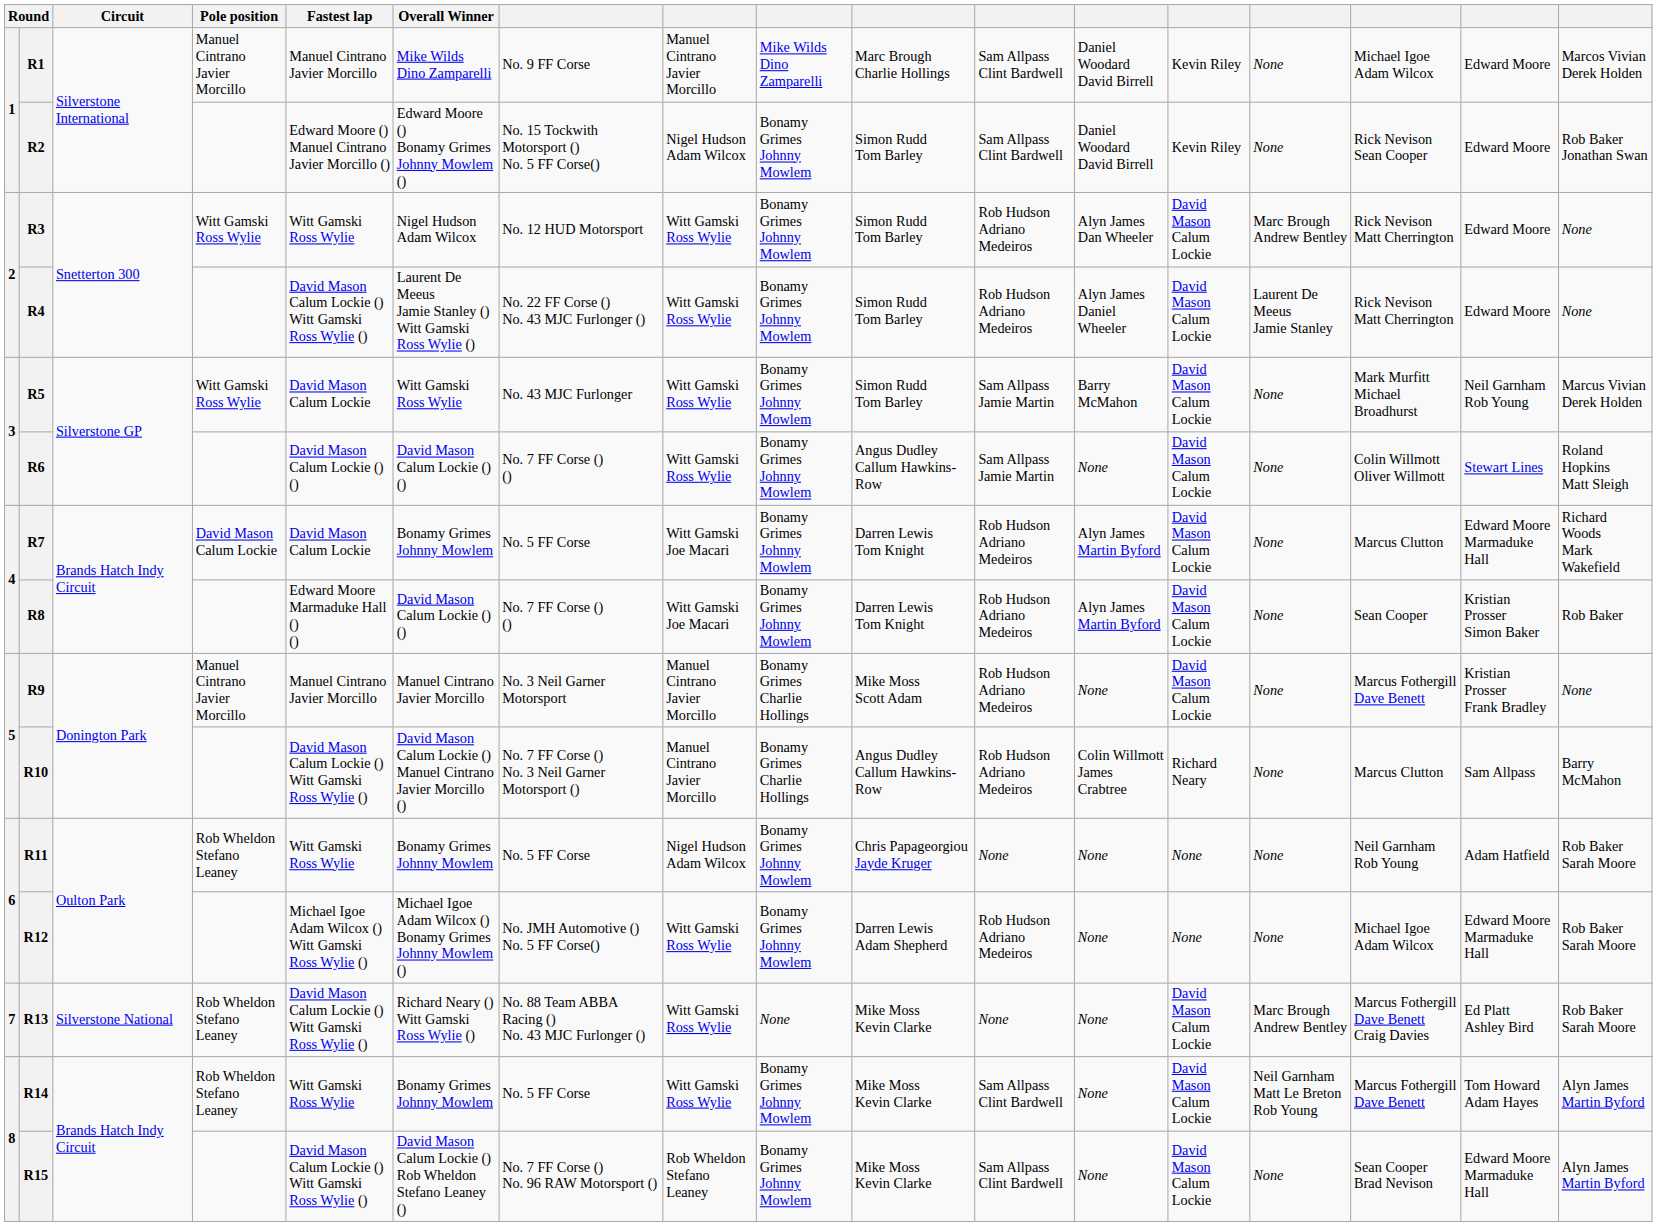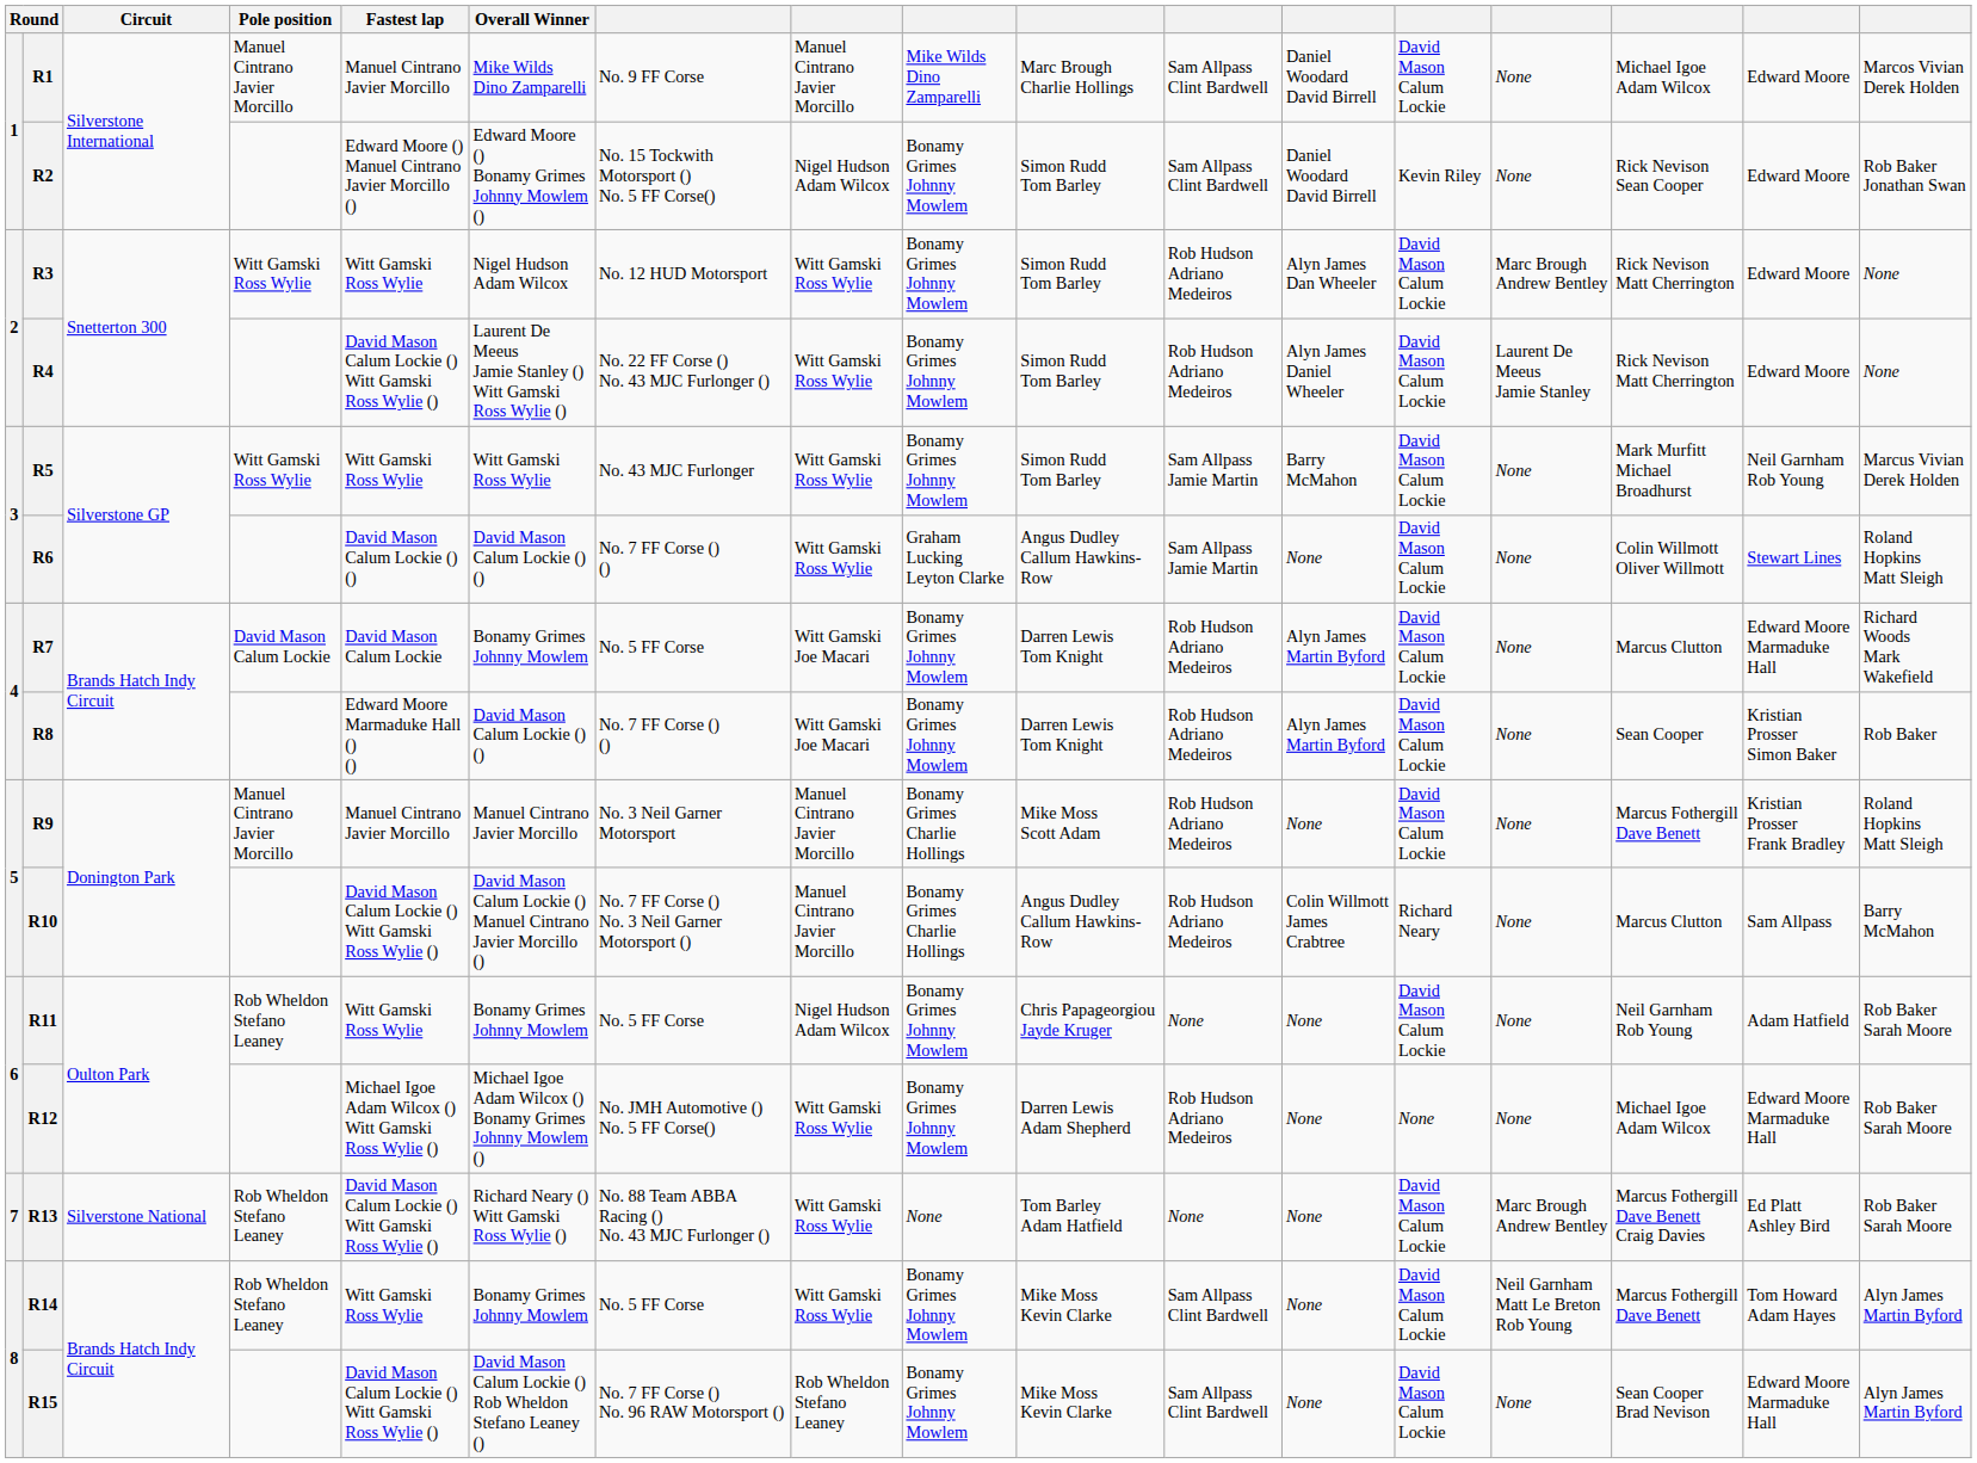 <table class="wikitable" style="font-size: 85%">
 <tr>
 <th colspan=2>Round</th>
 <th>Circuit</th>
 <th>Pole position</th>
 <th>Fastest lap</th>
 <th>Overall Winner</th>
 <th></th>
 <th></th>
 <th></th>
 <th></th>
 <th></th>
 <th></th>
 <th></th>
 <th></th>
 <th></th>
 <th></th>
 <th></th>
 </tr>
 <tr>
 <th rowspan=2>1</th>
 <th>R1</th>
 <td rowspan=2><a href='#'>Silverstone International</a></td>
 <td> Manuel Cintrano<br> Javier Morcillo</td>
 <td> Manuel Cintrano<br> Javier Morcillo</td>
 <td> <a href='#'>Mike Wilds</a><br> <a href='#'>Dino Zamparelli</a></td>
 <td>No. 9 FF Corse</td>
 <td> Manuel Cintrano<br> Javier Morcillo</td>
 <td> <a href='#'>Mike Wilds</a><br> <a href='#'>Dino Zamparelli</a></td>
 <td> Marc Brough<br> Charlie Hollings</td>
 <td> Sam Allpass<br> Clint Bardwell</td>
 <td> Daniel Woodard<br> David Birrell</td>
-<td> Kevin Riley</td>
+<td> <a href='#'>David Mason</a><br> Calum Lockie</td>
 <td><em>None</em></td>
 <td> Michael Igoe<br> Adam Wilcox</td>
 <td> Edward Moore</td>
 <td> Marcos Vivian<br> Derek Holden</td>
 </tr>
 <tr>
 <th>R2</th>
 <td></td>
 <td> Edward Moore ()<br> Manuel Cintrano<br> Javier Morcillo ()</td>
 <td> Edward Moore ()<br> Bonamy Grimes<br> <a href='#'>Johnny Mowlem</a> ()</td>
 <td>No. 15 Tockwith Motorsport ()<br>No. 5 FF Corse()</td>
 <td> Nigel Hudson<br> Adam Wilcox</td>
 <td> Bonamy Grimes<br> <a href='#'>Johnny Mowlem</a></td>
 <td> Simon Rudd<br> Tom Barley</td>
 <td> Sam Allpass<br> Clint Bardwell</td>
 <td> Daniel Woodard<br> David Birrell</td>
 <td> Kevin Riley</td>
 <td><em>None</em></td>
 <td> Rick Nevison<br> Sean Cooper</td>
 <td> Edward Moore</td>
 <td> Rob Baker<br> Jonathan Swan</td>
 </tr>
 <tr>
 <th rowspan=2>2</th>
 <th>R3</th>
 <td rowspan=2><a href='#'>Snetterton 300</a></td>
 <td> Witt Gamski<br> <a href='#'>Ross Wylie</a></td>
 <td> Witt Gamski<br> <a href='#'>Ross Wylie</a></td>
 <td> Nigel Hudson<br> Adam Wilcox</td>
 <td>No. 12 HUD Motorsport</td>
 <td> Witt Gamski<br> <a href='#'>Ross Wylie</a></td>
 <td> Bonamy Grimes<br> <a href='#'>Johnny Mowlem</a></td>
 <td> Simon Rudd<br> Tom Barley</td>
 <td> Rob Hudson<br> Adriano Medeiros</td>
 <td> Alyn James<br> Dan Wheeler</td>
 <td> <a href='#'>David Mason</a><br> Calum Lockie</td>
 <td> Marc Brough<br> Andrew Bentley</td>
 <td> Rick Nevison<br> Matt Cherrington</td>
 <td> Edward Moore</td>
 <td><em>None</em></td>
 </tr>
 <tr>
 <th>R4</th>
 <td></td>
 <td> <a href='#'>David Mason</a><br> Calum Lockie ()<br> Witt Gamski<br> <a href='#'>Ross Wylie</a> ()</td>
 <td> Laurent De Meeus<br> Jamie Stanley ()<br> Witt Gamski<br> <a href='#'>Ross Wylie</a> ()</td>
 <td>No. 22 FF Corse ()<br>No. 43 MJC Furlonger ()</td>
 <td> Witt Gamski<br> <a href='#'>Ross Wylie</a></td>
 <td> Bonamy Grimes<br> <a href='#'>Johnny Mowlem</a></td>
 <td> Simon Rudd<br> Tom Barley</td>
 <td> Rob Hudson<br> Adriano Medeiros</td>
 <td> Alyn James<br> Daniel Wheeler</td>
 <td> <a href='#'>David Mason</a><br> Calum Lockie</td>
 <td> Laurent De Meeus<br> Jamie Stanley</td>
 <td> Rick Nevison<br> Matt Cherrington</td>
 <td> Edward Moore</td>
 <td><em>None</em></td>
 </tr>
 <tr>
 <th rowspan=2>3</th>
 <th>R5</th>
 <td rowspan=2><a href='#'>Silverstone GP</a></td>
 <td> Witt Gamski<br> <a href='#'>Ross Wylie</a></td>
-<td> <a href='#'>David Mason</a><br> Calum Lockie</td>
+<td> Witt Gamski<br> <a href='#'>Ross Wylie</a></td>
 <td> Witt Gamski<br> <a href='#'>Ross Wylie</a></td>
 <td>No. 43 MJC Furlonger</td>
 <td> Witt Gamski<br> <a href='#'>Ross Wylie</a></td>
 <td> Bonamy Grimes<br> <a href='#'>Johnny Mowlem</a></td>
 <td> Simon Rudd<br> Tom Barley</td>
 <td> Sam Allpass<br> Jamie Martin</td>
 <td> Barry McMahon</td>
 <td> <a href='#'>David Mason</a><br> Calum Lockie</td>
 <td><em>None</em></td>
 <td> Mark Murfitt<br> Michael Broadhurst</td>
 <td> Neil Garnham<br> Rob Young</td>
 <td> Marcus Vivian<br> Derek Holden</td>
 </tr>
 <tr>
 <th>R6</th>
 <td></td>
 <td> <a href='#'>David Mason</a><br> Calum Lockie ()<br>()</td>
 <td> <a href='#'>David Mason</a><br> Calum Lockie ()<br>()</td>
 <td>No. 7 FF Corse ()<br>()</td>
 <td> Witt Gamski<br> <a href='#'>Ross Wylie</a></td>
-<td> Bonamy Grimes<br> <a href='#'>Johnny Mowlem</a></td>
+<td> Graham Lucking<br> Leyton Clarke</td>
 <td> Angus Dudley<br> Callum Hawkins-Row</td>
 <td> Sam Allpass<br> Jamie Martin</td>
 <td><em>None</em></td>
 <td> <a href='#'>David Mason</a><br> Calum Lockie</td>
 <td><em>None</em></td>
 <td> Colin Willmott<br> Oliver Willmott</td>
 <td> <a href='#'>Stewart Lines</a></td>
 <td> Roland Hopkins<br> Matt Sleigh</td>
 </tr>
 <tr>
 <th rowspan=2>4</th>
 <th>R7</th>
 <td rowspan=2><a href='#'>Brands Hatch Indy Circuit</a></td>
 <td> <a href='#'>David Mason</a><br> Calum Lockie</td>
 <td> <a href='#'>David Mason</a><br> Calum Lockie</td>
 <td> Bonamy Grimes<br> <a href='#'>Johnny Mowlem</a></td>
 <td>No. 5 FF Corse</td>
 <td> Witt Gamski<br> Joe Macari</td>
 <td> Bonamy Grimes<br> <a href='#'>Johnny Mowlem</a></td>
 <td> Darren Lewis<br> Tom Knight</td>
 <td> Rob Hudson<br> Adriano Medeiros</td>
 <td> Alyn James<br> <a href='#'>Martin Byford</a></td>
 <td> <a href='#'>David Mason</a><br> Calum Lockie</td>
 <td><em>None</em></td>
 <td> Marcus Clutton</td>
 <td> Edward Moore<br> Marmaduke Hall</td>
 <td> Richard Woods<br> Mark Wakefield</td>
 </tr>
 <tr>
 <th>R8</th>
 <td></td>
 <td> Edward Moore<br> Marmaduke Hall ()<br>()</td>
 <td> <a href='#'>David Mason</a><br> Calum Lockie ()<br>()</td>
 <td>No. 7 FF Corse ()<br>()</td>
 <td> Witt Gamski<br> Joe Macari</td>
 <td> Bonamy Grimes<br> <a href='#'>Johnny Mowlem</a></td>
 <td> Darren Lewis<br> Tom Knight</td>
 <td> Rob Hudson<br> Adriano Medeiros</td>
 <td> Alyn James<br> <a href='#'>Martin Byford</a></td>
 <td> <a href='#'>David Mason</a><br> Calum Lockie</td>
 <td><em>None</em></td>
 <td> Sean Cooper</td>
 <td> Kristian Prosser<br> Simon Baker</td>
 <td> Rob Baker</td>
 </tr>
 <tr>
 <th rowspan=2>5</th>
 <th>R9</th>
 <td rowspan=2><a href='#'>Donington Park</a></td>
 <td> Manuel Cintrano<br> Javier Morcillo</td>
 <td> Manuel Cintrano<br> Javier Morcillo</td>
 <td> Manuel Cintrano<br> Javier Morcillo</td>
 <td>No. 3 Neil Garner Motorsport</td>
 <td> Manuel Cintrano<br> Javier Morcillo</td>
 <td> Bonamy Grimes<br> Charlie Hollings</td>
 <td> Mike Moss<br> Scott Adam</td>
 <td> Rob Hudson<br> Adriano Medeiros</td>
 <td><em>None</em></td>
 <td> <a href='#'>David Mason</a><br> Calum Lockie</td>
 <td><em>None</em></td>
 <td> Marcus Fothergill<br> <a href='#'>Dave Benett</a></td>
 <td> Kristian Prosser<br> Frank Bradley</td>
-<td><em>None</em></td>
+<td> Roland Hopkins<br> Matt Sleigh</td>
 </tr>
 <tr>
 <th>R10</th>
 <td></td>
 <td> <a href='#'>David Mason</a><br> Calum Lockie ()<br> Witt Gamski<br> <a href='#'>Ross Wylie</a> ()</td>
 <td> <a href='#'>David Mason</a><br> Calum Lockie ()<br> Manuel Cintrano<br> Javier Morcillo ()</td>
 <td>No. 7 FF Corse ()<br>No. 3 Neil Garner Motorsport ()</td>
 <td> Manuel Cintrano<br> Javier Morcillo</td>
 <td> Bonamy Grimes<br> Charlie Hollings</td>
 <td> Angus Dudley<br> Callum Hawkins-Row</td>
 <td> Rob Hudson<br> Adriano Medeiros</td>
 <td> Colin Willmott<br> James Crabtree</td>
 <td> Richard Neary</td>
 <td><em>None</em></td>
 <td> Marcus Clutton</td>
 <td> Sam Allpass</td>
 <td> Barry McMahon</td>
 </tr>
 <tr>
 <th rowspan=2>6</th>
 <th>R11</th>
 <td rowspan=2><a href='#'>Oulton Park</a></td>
 <td> Rob Wheldon<br> Stefano Leaney</td>
 <td> Witt Gamski<br> <a href='#'>Ross Wylie</a></td>
 <td> Bonamy Grimes<br> <a href='#'>Johnny Mowlem</a></td>
 <td>No. 5 FF Corse</td>
 <td> Nigel Hudson<br> Adam Wilcox</td>
 <td> Bonamy Grimes<br> <a href='#'>Johnny Mowlem</a></td>
 <td> Chris Papageorgiou<br> <a href='#'>Jayde Kruger</a></td>
 <td><em>None</em></td>
 <td><em>None</em></td>
-<td><em>None</em></td>
+<td> <a href='#'>David Mason</a><br> Calum Lockie</td>
 <td><em>None</em></td>
 <td> Neil Garnham<br> Rob Young</td>
 <td> Adam Hatfield</td>
 <td> Rob Baker<br> Sarah Moore</td>
 </tr>
 <tr>
 <th>R12</th>
 <td></td>
 <td> Michael Igoe<br> Adam Wilcox ()<br> Witt Gamski<br> <a href='#'>Ross Wylie</a> ()</td>
 <td> Michael Igoe<br> Adam Wilcox ()<br> Bonamy Grimes<br> <a href='#'>Johnny Mowlem</a> ()</td>
 <td>No. JMH Automotive ()<br>No. 5 FF Corse()</td>
 <td> Witt Gamski<br> <a href='#'>Ross Wylie</a></td>
 <td> Bonamy Grimes<br> <a href='#'>Johnny Mowlem</a></td>
 <td> Darren Lewis<br> Adam Shepherd</td>
 <td> Rob Hudson<br> Adriano Medeiros</td>
 <td><em>None</em></td>
 <td><em>None</em></td>
 <td><em>None</em></td>
 <td> Michael Igoe<br> Adam Wilcox</td>
 <td> Edward Moore<br> Marmaduke Hall</td>
 <td> Rob Baker<br> Sarah Moore</td>
 </tr>
 <tr>
 <th>7</th>
 <th>R13</th>
 <td><a href='#'>Silverstone National</a></td>
 <td> Rob Wheldon<br> Stefano Leaney</td>
 <td> <a href='#'>David Mason</a><br> Calum Lockie ()<br> Witt Gamski<br> <a href='#'>Ross Wylie</a> ()</td>
 <td> Richard Neary ()<br> Witt Gamski<br> <a href='#'>Ross Wylie</a> ()</td>
 <td>No. 88 Team ABBA Racing ()<br>No. 43 MJC Furlonger ()</td>
 <td> Witt Gamski<br> <a href='#'>Ross Wylie</a></td>
 <td><em>None</em></td>
-<td> Mike Moss<br> Kevin Clarke</td>
+<td> Tom Barley<br> Adam Hatfield</td>
 <td><em>None</em></td>
 <td><em>None</em></td>
 <td> <a href='#'>David Mason</a><br> Calum Lockie</td>
 <td> Marc Brough<br> Andrew Bentley</td>
 <td> Marcus Fothergill<br> <a href='#'>Dave Benett</a><br> Craig Davies</td>
 <td> Ed Platt<br> Ashley Bird</td>
 <td> Rob Baker<br> Sarah Moore</td>
 </tr>
 <tr>
 <th rowspan=2>8</th>
 <th>R14</th>
 <td rowspan=2><a href='#'>Brands Hatch Indy Circuit</a></td>
 <td> Rob Wheldon<br> Stefano Leaney</td>
 <td> Witt Gamski<br> <a href='#'>Ross Wylie</a></td>
 <td> Bonamy Grimes<br> <a href='#'>Johnny Mowlem</a></td>
 <td>No. 5 FF Corse</td>
 <td> Witt Gamski<br> <a href='#'>Ross Wylie</a></td>
 <td> Bonamy Grimes<br> <a href='#'>Johnny Mowlem</a></td>
 <td> Mike Moss<br> Kevin Clarke</td>
 <td> Sam Allpass<br> Clint Bardwell</td>
 <td><em>None</em></td>
 <td> <a href='#'>David Mason</a><br> Calum Lockie</td>
 <td> Neil Garnham<br> Matt Le Breton<br> Rob Young</td>
 <td> Marcus Fothergill<br> <a href='#'>Dave Benett</a></td>
 <td> Tom Howard<br> Adam Hayes</td>
 <td> Alyn James<br> <a href='#'>Martin Byford</a></td>
 </tr>
 <tr>
 <th>R15</th>
 <td></td>
 <td> <a href='#'>David Mason</a><br> Calum Lockie ()<br> Witt Gamski<br> <a href='#'>Ross Wylie</a> ()</td>
 <td> <a href='#'>David Mason</a><br> Calum Lockie ()<br> Rob Wheldon<br> Stefano Leaney ()</td>
 <td>No. 7 FF Corse ()<br>No. 96 RAW Motorsport ()</td>
 <td> Rob Wheldon<br> Stefano Leaney</td>
 <td> Bonamy Grimes<br> <a href='#'>Johnny Mowlem</a></td>
 <td> Mike Moss<br> Kevin Clarke</td>
 <td> Sam Allpass<br> Clint Bardwell</td>
 <td><em>None</em></td>
 <td> <a href='#'>David Mason</a><br> Calum Lockie</td>
 <td><em>None</em></td>
 <td> Sean Cooper<br> Brad Nevison</td>
 <td> Edward Moore<br> Marmaduke Hall</td>
 <td> Alyn James<br> <a href='#'>Martin Byford</a></td>
 </tr>
 </table>
